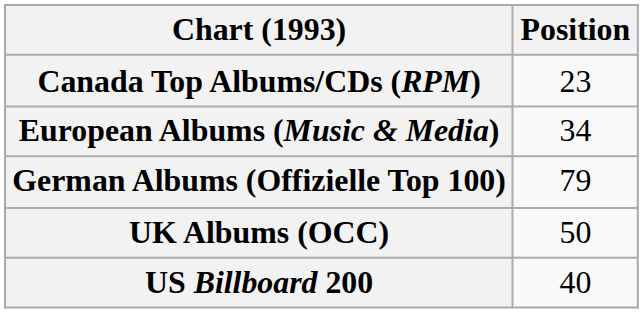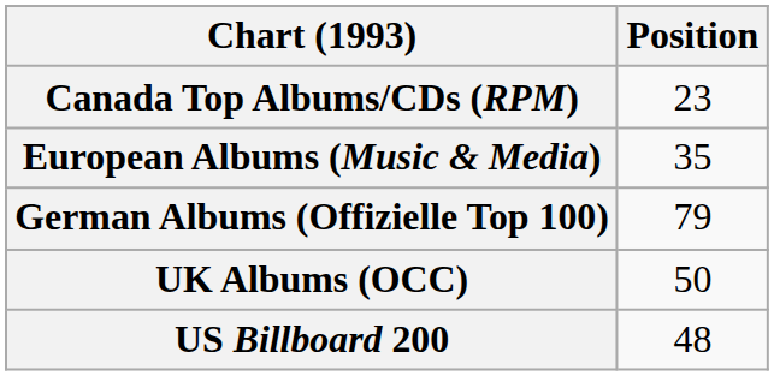 <table class="wikitable sortable plainrowheaders" style="text-align:center">
 <tr>
 <th scope="col">Chart (1993)</th>
 <th scope="col">Position</th>
 </tr>
 <tr>
 <th scope="row">Canada Top Albums/CDs (<em>RPM</em>)</th>
 <td>23</td>
 </tr>
 <tr>
 <th scope="row">European Albums (<em>Music & Media</em>)</th>
-<td>34</td>
+<td>35</td>
 </tr>
 <tr>
 <th scope="row">German Albums (Offizielle Top 100)</th>
 <td>79</td>
 </tr>
 <tr>
 <th scope="row">UK Albums (OCC)</th>
 <td>50</td>
 </tr>
 <tr>
 <th scope="row">US <em>Billboard</em> 200</th>
-<td>40</td>
+<td>48</td>
 </tr>
 </table>
